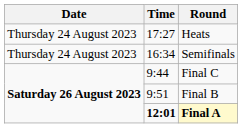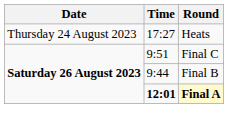 <table class="wikitable">
 <tr>
 <th>Date</th>
 <th>Time</th>
 <th>Round</th>
 </tr>
 <tr>
 <td>Thursday 24 August 2023</td>
 <td>17:27</td>
 <td>Heats</td>
 </tr>
 <tr>
-<td>Thursday 24 August 2023</td>
-<td>16:34</td>
-<td>Semifinals</td>
-</tr>
-<tr>
 <td rowspan=3><strong>Saturday 26 August 2023</strong></td>
-<td>9:44</td>
+<td>9:51</td>
 <td>Final C</td>
 </tr>
 <tr>
-<td>9:51</td>
+<td>9:44</td>
 <td>Final B</td>
 </tr>
 <tr>
 <td><strong>12:01</strong></td>
 <td style=background:lemonchiffon><strong>Final A</strong></td>
 </tr>
 </table>
